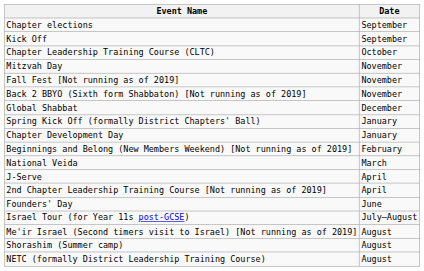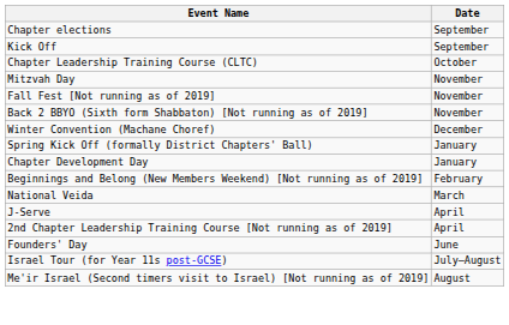 <table class="wikitable" border="1">
 <tr>
 <th>Event Name</th>
 <th>Date</th>
 </tr>
 <tr>
 <td>Chapter elections</td>
 <td>September</td>
 </tr>
 <tr>
 <td>Kick Off</td>
 <td>September</td>
 </tr>
 <tr>
 <td>Chapter Leadership Training Course (CLTC)</td>
 <td>October</td>
 </tr>
 <tr>
 <td>Mitzvah Day</td>
 <td>November</td>
 </tr>
 <tr>
 <td>Fall Fest [Not running as of 2019]</td>
 <td>November</td>
 </tr>
 <tr>
 <td>Back 2 BBYO (Sixth form Shabbaton) [Not running as of 2019]</td>
 <td>November</td>
 </tr>
 <tr>
-<td>Global Shabbat</td>
+<td>Winter Convention (Machane Choref)</td>
 <td>December</td>
 </tr>
 <tr>
 <td>Spring Kick Off (formally District Chapters' Ball)</td>
 <td>January</td>
 </tr>
 <tr>
 <td>Chapter Development Day</td>
 <td>January</td>
 </tr>
 <tr>
 <td>Beginnings and Belong (New Members Weekend) [Not running as of 2019]</td>
 <td>February</td>
 </tr>
 <tr>
 <td>National Veida</td>
 <td>March</td>
 </tr>
 <tr>
 <td>J-Serve</td>
 <td>April</td>
 </tr>
 <tr>
 <td>2nd Chapter Leadership Training Course [Not running as of 2019]</td>
 <td>April</td>
 </tr>
 <tr>
 <td>Founders' Day</td>
 <td>June</td>
 </tr>
 <tr>
 <td>Israel Tour (for Year 11s <a href='#'>post-GCSE</a>)</td>
 <td>July–August</td>
 </tr>
 <tr>
 <td>Me'ir Israel (Second timers visit to Israel) [Not running as of 2019]</td>
 <td>August</td>
 </tr>
-<tr>
-<td>Shorashim (Summer camp)</td>
-<td>August</td>
-</tr>
-<tr>
-<td>NETC (formally District Leadership Training Course)</td>
-<td>August</td>
-</tr>
 </table>
